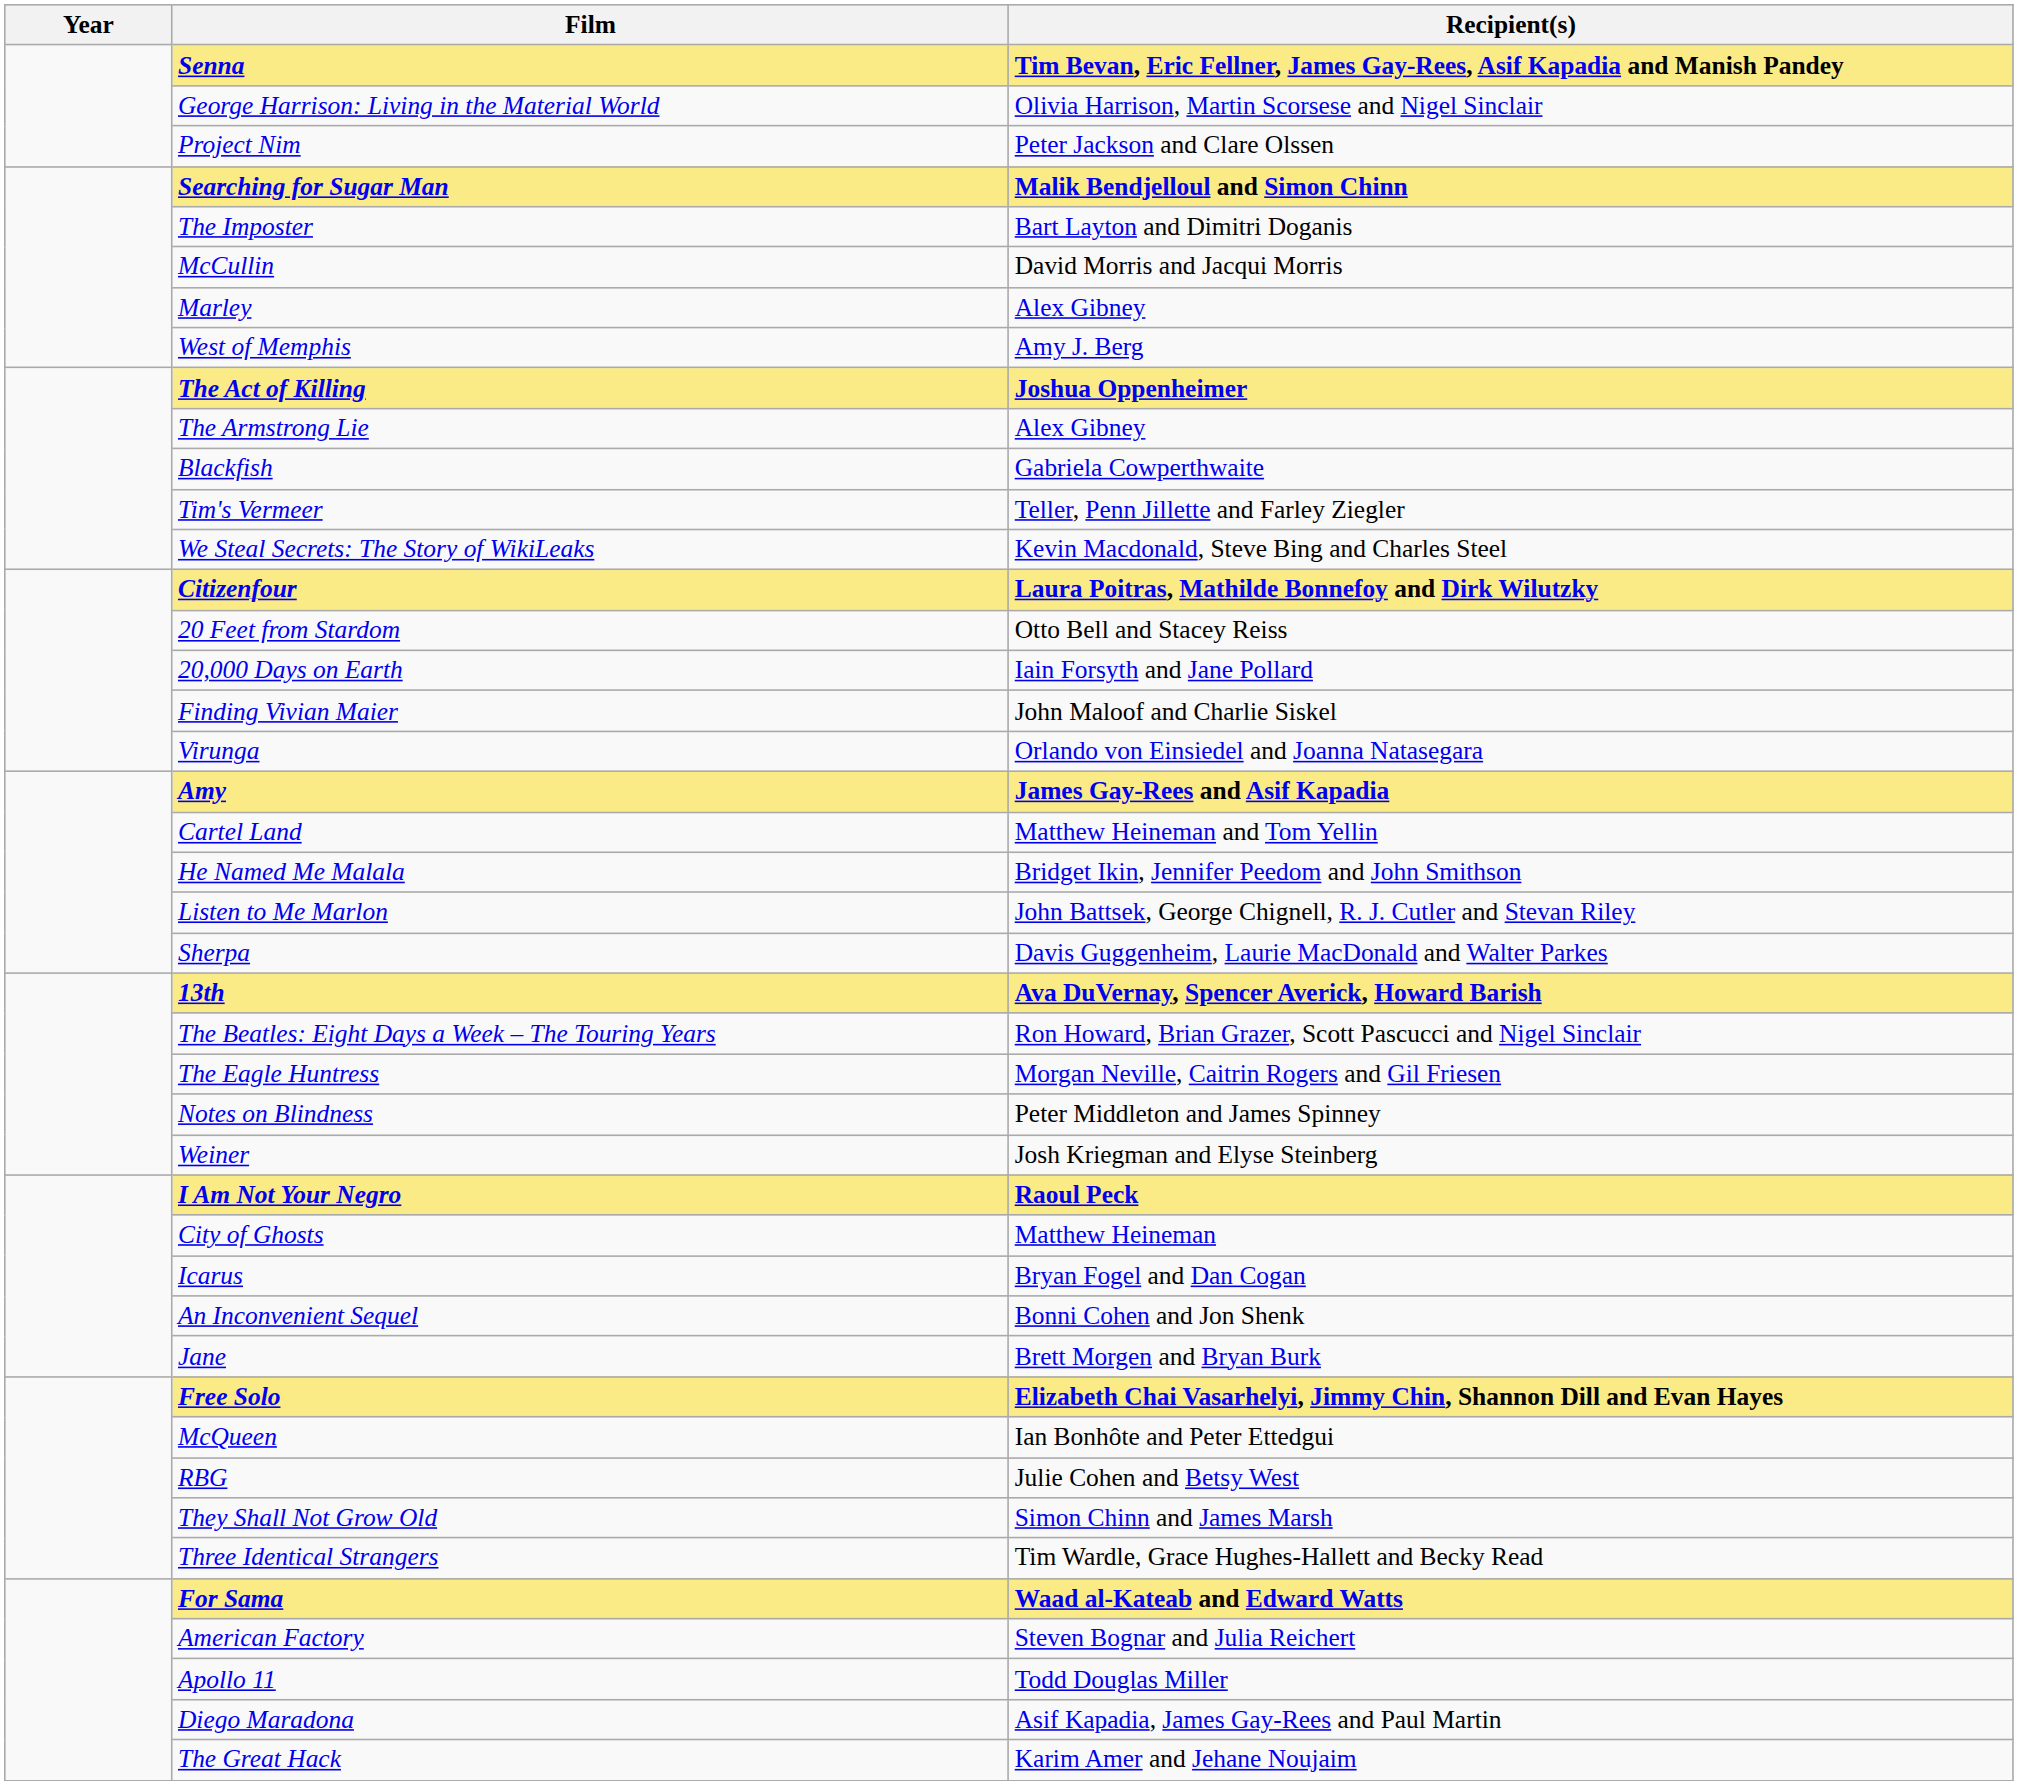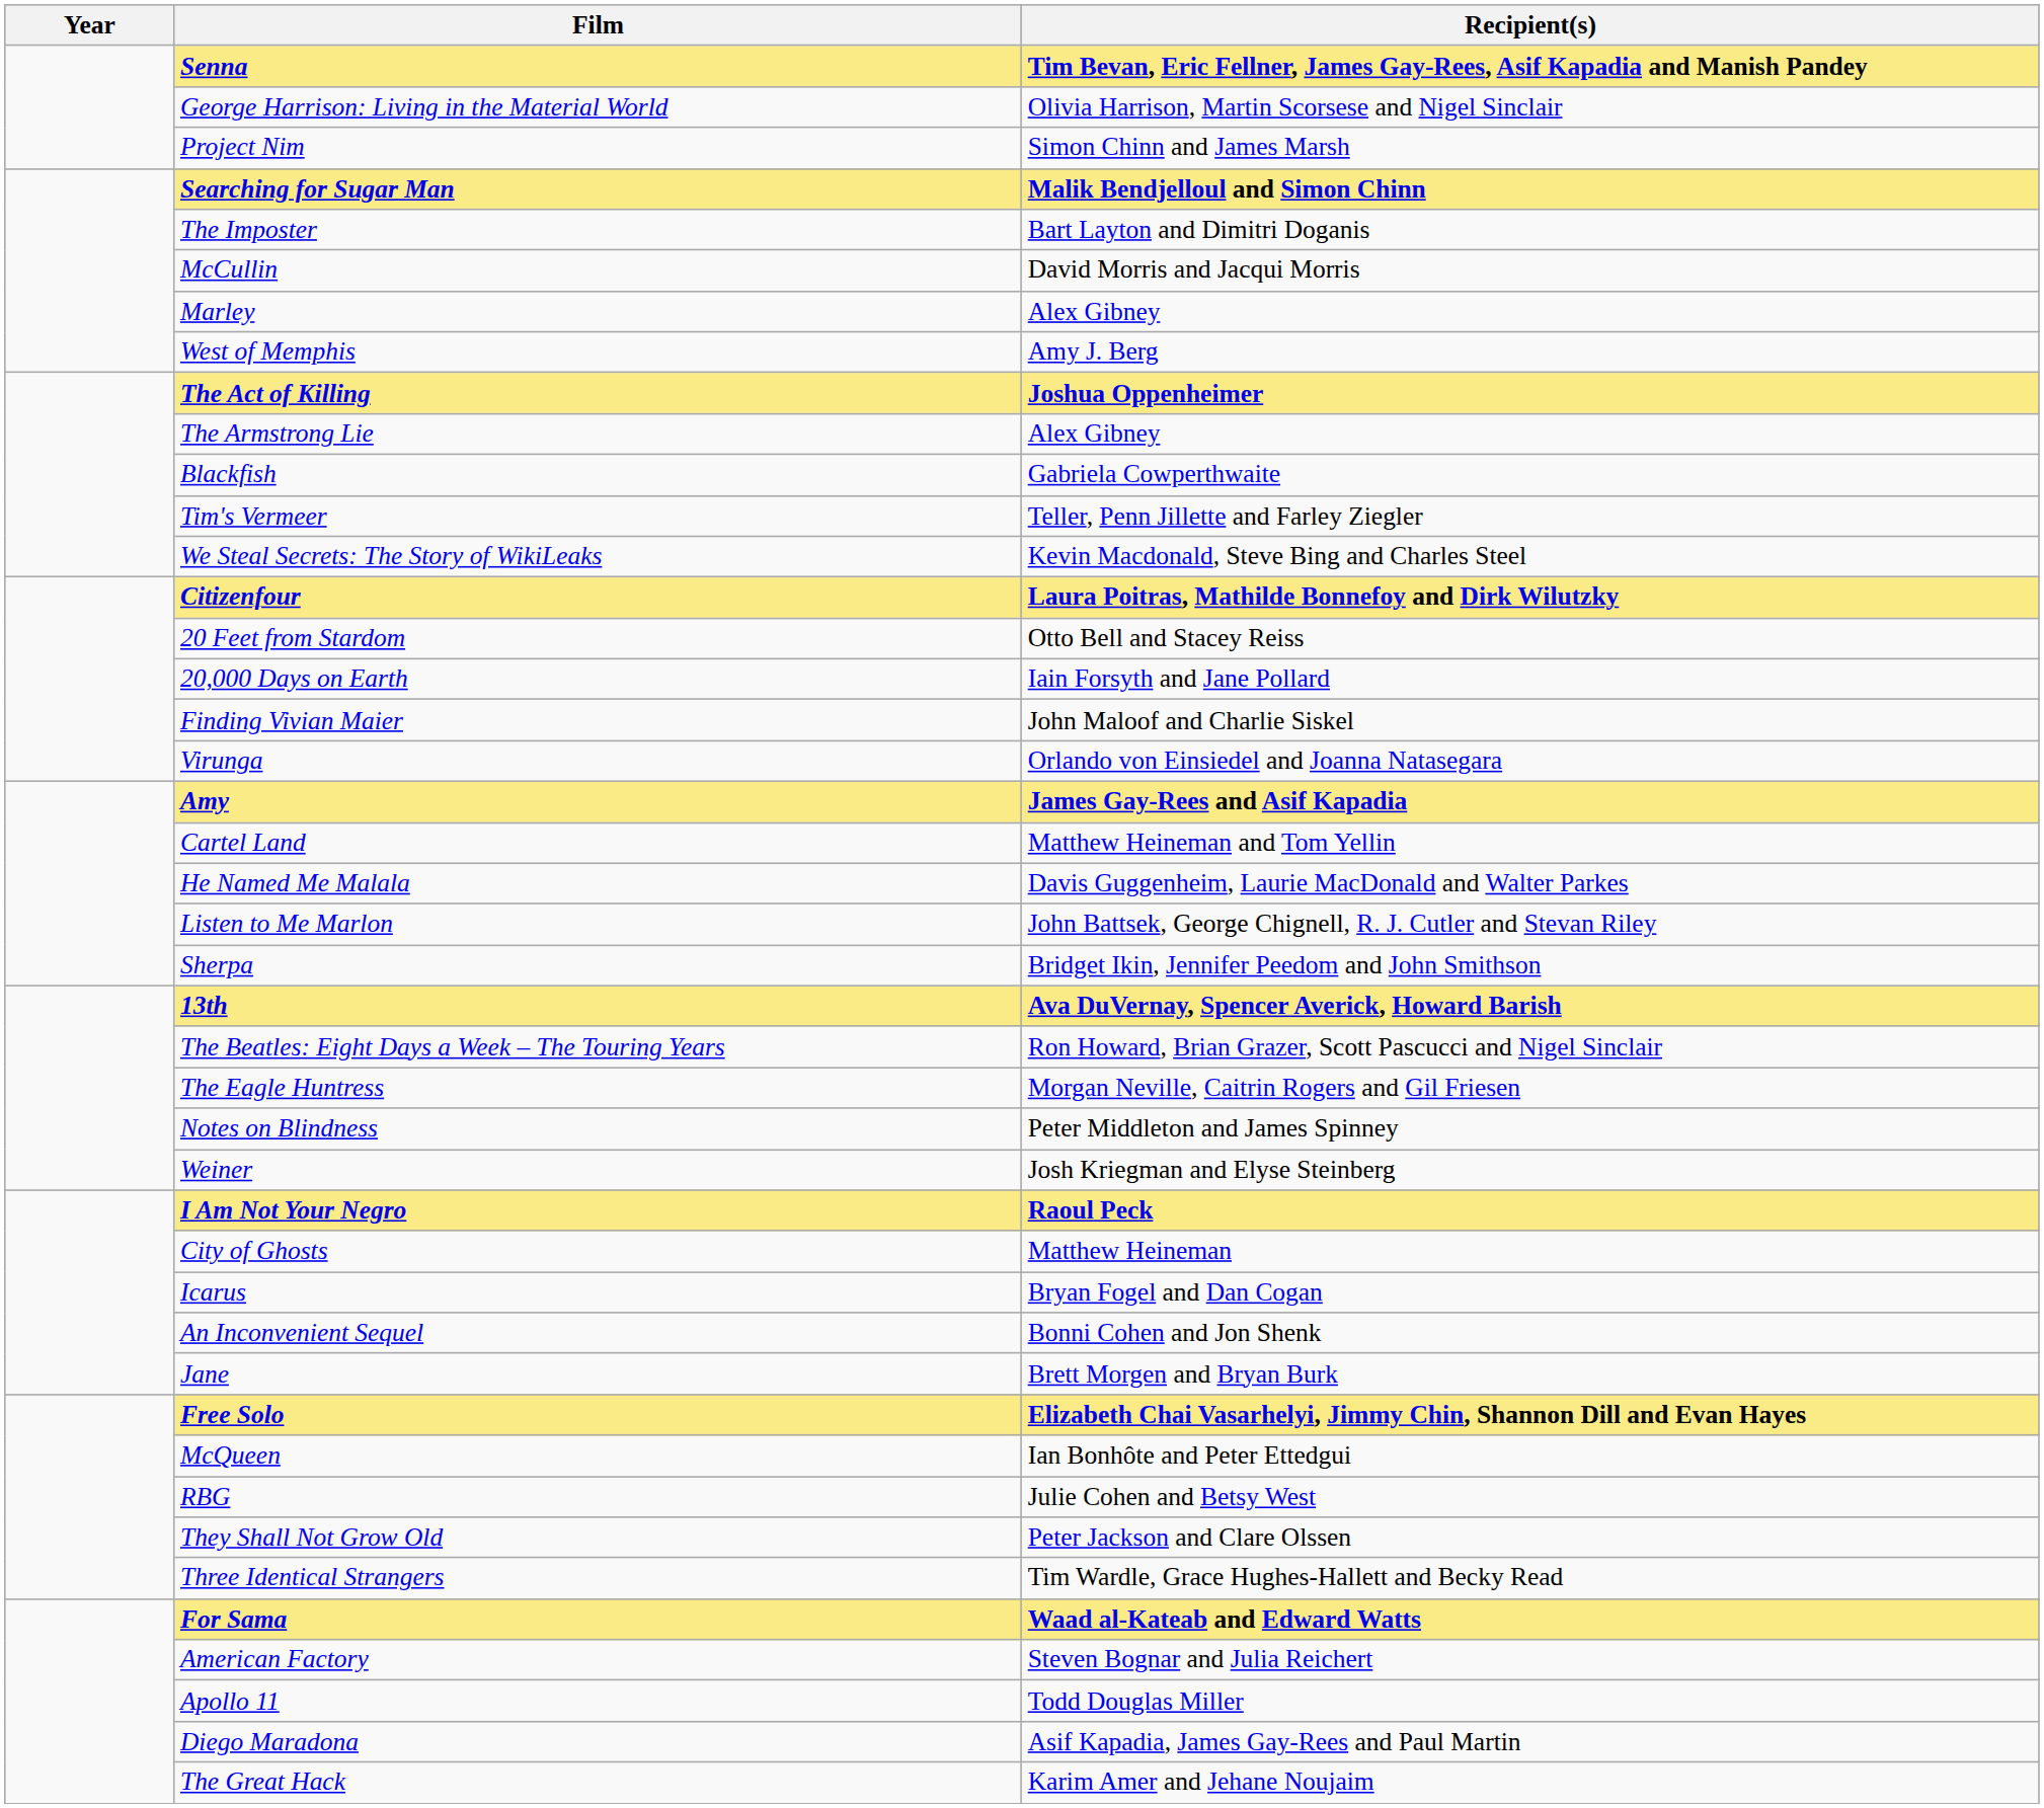 <table class="wikitable" style="width:100%;" cellpadding="5">
 <tr>
 <th style="width:5%;">Year</th>
 <th style="width:25%;">Film</th>
 <th style="width:30%;">Recipient(s)</th>
 </tr>
 <tr>
 <td rowspan="3"></td>
 <td style="background:#FAEB86"><strong><em><a href='#'>Senna</a></em></strong></td>
 <td style="background:#FAEB86"><strong><a href='#'>Tim Bevan</a>, <a href='#'>Eric Fellner</a>, <a href='#'>James Gay-Rees</a>, <a href='#'>Asif Kapadia</a> and Manish Pandey</strong></td>
 </tr>
 <tr>
 <td><em><a href='#'>George Harrison: Living in the Material World</a></em></td>
 <td><a href='#'>Olivia Harrison</a>, <a href='#'>Martin Scorsese</a> and <a href='#'>Nigel Sinclair</a></td>
 </tr>
 <tr>
 <td><em><a href='#'>Project Nim</a></em></td>
-<td><a href='#'>Peter Jackson</a> and Clare Olssen</td>
+<td><a href='#'>Simon Chinn</a> and <a href='#'>James Marsh</a></td>
 </tr>
 <tr>
 <td rowspan="5"></td>
 <td style="background:#FAEB86"><strong><em><a href='#'>Searching for Sugar Man</a></em></strong></td>
 <td style="background:#FAEB86"><strong><a href='#'>Malik Bendjelloul</a> and <a href='#'>Simon Chinn</a></strong></td>
 </tr>
 <tr>
 <td><em><a href='#'>The Imposter</a></em></td>
 <td><a href='#'>Bart Layton</a> and Dimitri Doganis</td>
 </tr>
 <tr>
 <td><em><a href='#'>McCullin</a></em></td>
 <td>David Morris and Jacqui Morris</td>
 </tr>
 <tr>
 <td><em><a href='#'>Marley</a></em></td>
 <td><a href='#'>Alex Gibney</a></td>
 </tr>
 <tr>
 <td><em><a href='#'>West of Memphis</a></em></td>
 <td><a href='#'>Amy J. Berg</a></td>
 </tr>
 <tr>
 <td rowspan="5"></td>
 <td style="background:#FAEB86"><strong><em><a href='#'>The Act of Killing</a></em></strong></td>
 <td style="background:#FAEB86"><strong><a href='#'>Joshua Oppenheimer</a></strong></td>
 </tr>
 <tr>
 <td><em><a href='#'>The Armstrong Lie</a></em></td>
 <td><a href='#'>Alex Gibney</a></td>
 </tr>
 <tr>
 <td><em><a href='#'>Blackfish</a></em></td>
 <td><a href='#'>Gabriela Cowperthwaite</a></td>
 </tr>
 <tr>
 <td><em><a href='#'>Tim's Vermeer</a></em></td>
 <td><a href='#'>Teller</a>, <a href='#'>Penn Jillette</a> and Farley Ziegler</td>
 </tr>
 <tr>
 <td><em><a href='#'>We Steal Secrets: The Story of WikiLeaks</a></em></td>
 <td><a href='#'>Kevin Macdonald</a>, Steve Bing and Charles Steel</td>
 </tr>
 <tr>
 <td rowspan="5"></td>
 <td style="background:#FAEB86"><strong><em><a href='#'>Citizenfour</a></em></strong></td>
 <td style="background:#FAEB86"><strong><a href='#'>Laura Poitras</a>, <a href='#'>Mathilde Bonnefoy</a> and <a href='#'>Dirk Wilutzky</a></strong></td>
 </tr>
 <tr>
 <td><em><a href='#'>20 Feet from Stardom</a></em></td>
 <td>Otto Bell and Stacey Reiss</td>
 </tr>
 <tr>
 <td><em><a href='#'>20,000 Days on Earth</a></em></td>
 <td><a href='#'>Iain Forsyth</a> and <a href='#'>Jane Pollard</a></td>
 </tr>
 <tr>
 <td><em><a href='#'>Finding Vivian Maier</a></em></td>
 <td>John Maloof and Charlie Siskel</td>
 </tr>
 <tr>
 <td><em><a href='#'>Virunga</a></em></td>
 <td><a href='#'>Orlando von Einsiedel</a> and <a href='#'>Joanna Natasegara</a></td>
 </tr>
 <tr>
 <td rowspan="5"></td>
 <td style="background:#FAEB86"><strong><em><a href='#'>Amy</a></em></strong></td>
 <td style="background:#FAEB86"><strong><a href='#'>James Gay-Rees</a> and <a href='#'>Asif Kapadia</a></strong></td>
 </tr>
 <tr>
 <td><em><a href='#'>Cartel Land</a></em></td>
 <td><a href='#'>Matthew Heineman</a> and <a href='#'>Tom Yellin</a></td>
 </tr>
 <tr>
 <td><em><a href='#'>He Named Me Malala</a></em></td>
-<td><a href='#'>Bridget Ikin</a>, <a href='#'>Jennifer Peedom</a> and <a href='#'>John Smithson</a></td>
+<td><a href='#'>Davis Guggenheim</a>, <a href='#'>Laurie MacDonald</a> and <a href='#'>Walter Parkes</a></td>
 </tr>
 <tr>
 <td><em><a href='#'>Listen to Me Marlon</a></em></td>
 <td><a href='#'>John Battsek</a>, George Chignell, <a href='#'>R. J. Cutler</a> and <a href='#'>Stevan Riley</a></td>
 </tr>
 <tr>
 <td><em><a href='#'>Sherpa</a></em></td>
-<td><a href='#'>Davis Guggenheim</a>, <a href='#'>Laurie MacDonald</a> and <a href='#'>Walter Parkes</a></td>
+<td><a href='#'>Bridget Ikin</a>, <a href='#'>Jennifer Peedom</a> and <a href='#'>John Smithson</a></td>
 </tr>
 <tr>
 <td rowspan="5"></td>
 <td style="background:#FAEB86"><strong><em><a href='#'>13th</a></em></strong></td>
 <td style="background:#FAEB86"><strong><a href='#'>Ava DuVernay</a>, <a href='#'>Spencer Averick</a>, <a href='#'>Howard Barish</a></strong></td>
 </tr>
 <tr>
 <td><em><a href='#'>The Beatles: Eight Days a Week – The Touring Years</a></em></td>
 <td><a href='#'>Ron Howard</a>, <a href='#'>Brian Grazer</a>, Scott Pascucci and <a href='#'>Nigel Sinclair</a></td>
 </tr>
 <tr>
 <td><em><a href='#'>The Eagle Huntress</a></em></td>
 <td><a href='#'>Morgan Neville</a>, <a href='#'>Caitrin Rogers</a> and <a href='#'>Gil Friesen</a></td>
 </tr>
 <tr>
 <td><em><a href='#'>Notes on Blindness</a></em></td>
 <td>Peter Middleton and James Spinney</td>
 </tr>
 <tr>
 <td><em><a href='#'>Weiner</a></em></td>
 <td>Josh Kriegman and Elyse Steinberg</td>
 </tr>
 <tr>
 <td rowspan="5"></td>
 <td style="background:#FAEB86"><strong><em><a href='#'>I Am Not Your Negro</a></em></strong></td>
 <td style="background:#FAEB86"><strong><a href='#'>Raoul Peck</a></strong></td>
 </tr>
 <tr>
 <td><em><a href='#'>City of Ghosts</a></em></td>
 <td><a href='#'>Matthew Heineman</a></td>
 </tr>
 <tr>
 <td><em><a href='#'>Icarus</a></em></td>
 <td><a href='#'>Bryan Fogel</a> and <a href='#'>Dan Cogan</a></td>
 </tr>
 <tr>
 <td><em><a href='#'>An Inconvenient Sequel</a></em></td>
 <td><a href='#'>Bonni Cohen</a> and Jon Shenk</td>
 </tr>
 <tr>
 <td><em><a href='#'>Jane</a></em></td>
 <td><a href='#'>Brett Morgen</a> and <a href='#'>Bryan Burk</a></td>
 </tr>
 <tr>
 <td rowspan="5"></td>
 <td style="background:#FAEB86"><strong><em><a href='#'>Free Solo</a></em></strong></td>
 <td style="background:#FAEB86"><strong><a href='#'>Elizabeth Chai Vasarhelyi</a>, <a href='#'>Jimmy Chin</a>, Shannon Dill and Evan Hayes</strong></td>
 </tr>
 <tr>
 <td><em><a href='#'>McQueen</a></em></td>
 <td>Ian Bonhôte and Peter Ettedgui</td>
 </tr>
 <tr>
 <td><em><a href='#'>RBG</a></em></td>
 <td>Julie Cohen and <a href='#'>Betsy West</a></td>
 </tr>
 <tr>
 <td><em><a href='#'>They Shall Not Grow Old</a></em></td>
-<td><a href='#'>Simon Chinn</a> and <a href='#'>James Marsh</a></td>
+<td><a href='#'>Peter Jackson</a> and Clare Olssen</td>
 </tr>
 <tr>
 <td><em><a href='#'>Three Identical Strangers</a></em></td>
 <td>Tim Wardle, Grace Hughes-Hallett and Becky Read</td>
 </tr>
 <tr>
 <td rowspan="5"></td>
 <td style="background:#FAEB86"><strong><em><a href='#'>For Sama</a></em></strong></td>
 <td style="background:#FAEB86"><strong><a href='#'>Waad al-Kateab</a> and <a href='#'>Edward Watts</a></strong></td>
 </tr>
 <tr>
 <td><em><a href='#'>American Factory</a></em></td>
 <td><a href='#'>Steven Bognar</a> and <a href='#'>Julia Reichert</a></td>
 </tr>
 <tr>
 <td><em><a href='#'>Apollo 11</a></em></td>
 <td><a href='#'>Todd Douglas Miller</a></td>
 </tr>
 <tr>
 <td><em><a href='#'>Diego Maradona</a></em></td>
 <td><a href='#'>Asif Kapadia</a>, <a href='#'>James Gay-Rees</a> and Paul Martin</td>
 </tr>
 <tr>
 <td><em><a href='#'>The Great Hack</a></em></td>
 <td><a href='#'>Karim Amer</a> and <a href='#'>Jehane Noujaim</a></td>
 </tr>
 </table>
